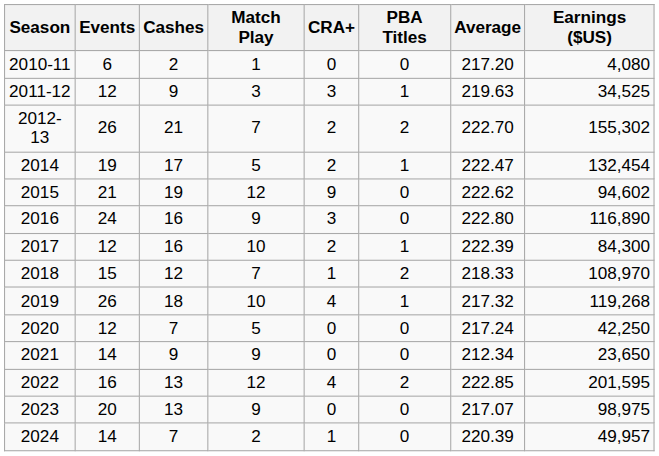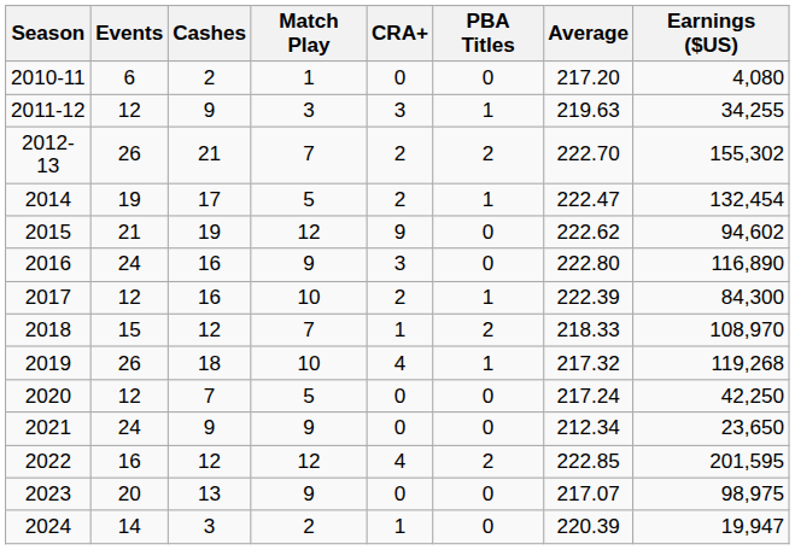 <table class="wikitable" style="text-align:center">
 <tr>
 <th>Season</th>
 <th>Events</th>
 <th>Cashes</th>
 <th>Match Play</th>
 <th>CRA+</th>
 <th>PBA Titles</th>
 <th>Average</th>
 <th>Earnings ($US)</th>
 </tr>
 <tr>
 <td>2010-11</td>
 <td>6</td>
 <td>2</td>
 <td>1</td>
 <td>0</td>
 <td>0</td>
 <td>217.20</td>
 <td align=right>4,080</td>
 </tr>
 <tr>
 <td>2011-12</td>
 <td>12</td>
 <td>9</td>
 <td>3</td>
 <td>3</td>
 <td>1</td>
 <td>219.63</td>
-<td align=right>34,525</td>
+<td align=right>34,255</td>
 </tr>
 <tr>
 <td>2012-13</td>
 <td>26</td>
 <td>21</td>
 <td>7</td>
 <td>2</td>
 <td>2</td>
 <td>222.70</td>
 <td align=right>155,302</td>
 </tr>
 <tr>
 <td>2014</td>
 <td>19</td>
 <td>17</td>
 <td>5</td>
 <td>2</td>
 <td>1</td>
 <td>222.47</td>
 <td align=right>132,454</td>
 </tr>
 <tr>
 <td>2015</td>
 <td>21</td>
 <td>19</td>
 <td>12</td>
 <td>9</td>
 <td>0</td>
 <td>222.62</td>
 <td align=right>94,602</td>
 </tr>
 <tr>
 <td>2016</td>
 <td>24</td>
 <td>16</td>
 <td>9</td>
 <td>3</td>
 <td>0</td>
 <td>222.80</td>
 <td align=right>116,890</td>
 </tr>
 <tr>
 <td>2017</td>
 <td>12</td>
 <td>16</td>
 <td>10</td>
 <td>2</td>
 <td>1</td>
 <td>222.39</td>
 <td align=right>84,300</td>
 </tr>
 <tr>
 <td>2018</td>
 <td>15</td>
 <td>12</td>
 <td>7</td>
 <td>1</td>
 <td>2</td>
 <td>218.33</td>
 <td align=right>108,970</td>
 </tr>
 <tr>
 <td>2019</td>
 <td>26</td>
 <td>18</td>
 <td>10</td>
 <td>4</td>
 <td>1</td>
 <td>217.32</td>
 <td align=right>119,268</td>
 </tr>
 <tr>
 <td>2020</td>
 <td>12</td>
 <td>7</td>
 <td>5</td>
 <td>0</td>
 <td>0</td>
 <td>217.24</td>
 <td align=right>42,250</td>
 </tr>
 <tr>
 <td>2021</td>
-<td>14</td>
+<td>24</td>
 <td>9</td>
 <td>9</td>
 <td>0</td>
 <td>0</td>
 <td>212.34</td>
 <td align=right>23,650</td>
 </tr>
 <tr>
 <td>2022</td>
 <td>16</td>
-<td>13</td>
+<td>12</td>
 <td>12</td>
 <td>4</td>
 <td>2</td>
 <td>222.85</td>
 <td align=right>201,595</td>
 </tr>
 <tr>
 <td>2023</td>
 <td>20</td>
 <td>13</td>
 <td>9</td>
 <td>0</td>
 <td>0</td>
 <td>217.07</td>
 <td align=right>98,975</td>
 </tr>
 <tr>
 <td>2024</td>
 <td>14</td>
-<td>7</td>
+<td>3</td>
 <td>2</td>
 <td>1</td>
 <td>0</td>
 <td>220.39</td>
-<td align=right>49,957</td>
+<td align=right>19,947</td>
 </tr>
 </table>
